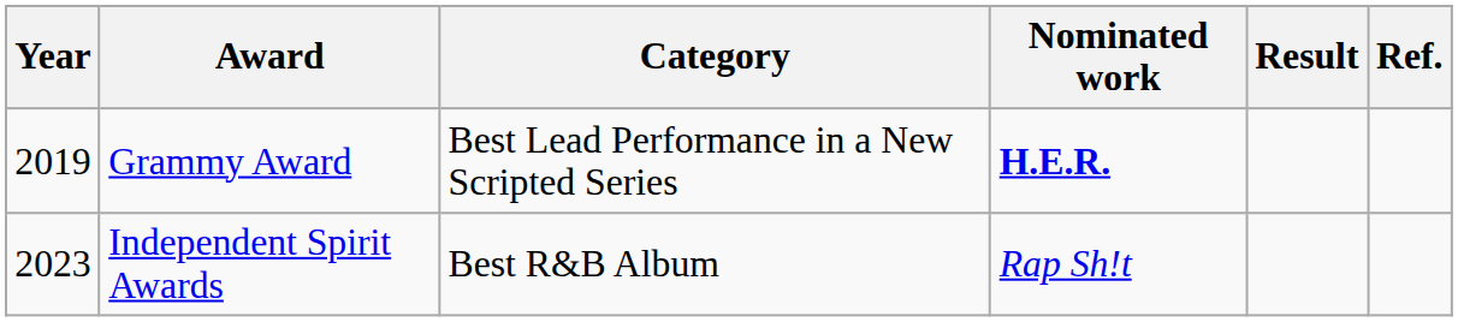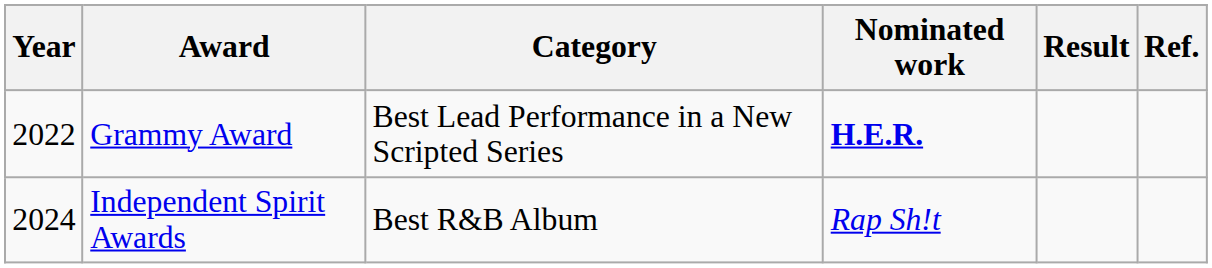 <table class="wikitable sortable">
 <tr>
 <th>Year</th>
 <th>Award</th>
 <th>Category</th>
 <th>Nominated work</th>
 <th>Result</th>
 <th>Ref.</th>
 </tr>
 <tr>
-<td>2019</td>
+<td>2022</td>
 <td><a href='#'>Grammy Award</a></td>
 <td>Best Lead Performance in a New Scripted Series</td>
 <td><strong><a href='#'>H.E.R.</a></strong></td>
 <td></td>
 </tr>
 <tr>
-<td>2023</td>
+<td>2024</td>
 <td><a href='#'>Independent Spirit Awards</a></td>
 <td>Best R&B Album</td>
 <td><em><a href='#'>Rap Sh!t</a></em></td>
 <td></td>
 <td></td>
 </tr>
 </table>
